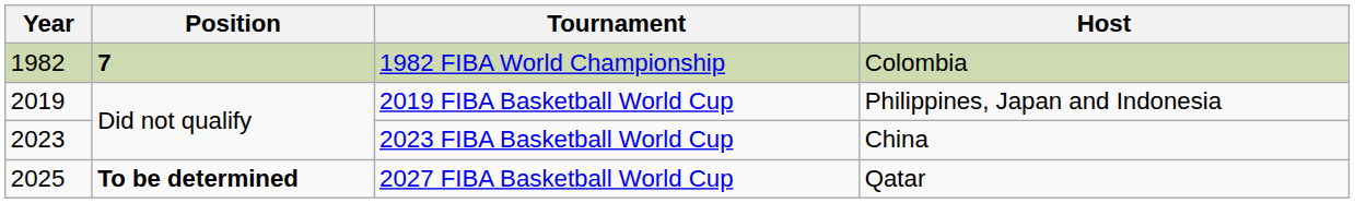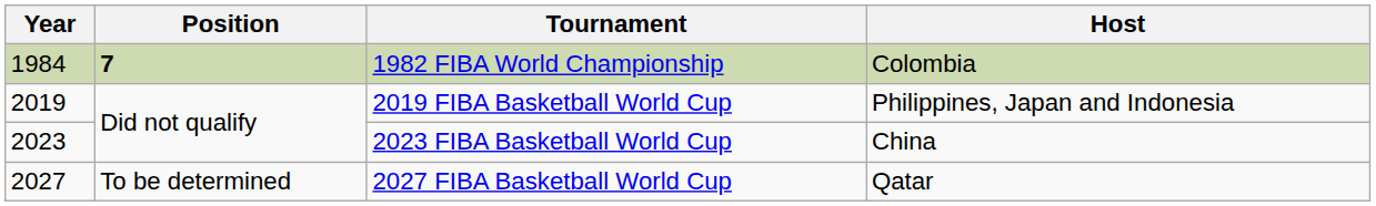 <table class="wikitable" width=70%>
 <tr>
 <th>Year</th>
 <th>Position</th>
 <th>Tournament</th>
 <th>Host</th>
 </tr>
 <tr valign="top" bgcolor="#CEDAB0">
-<td>1982</td>
+<td>1984</td>
 <td><strong>7</strong></td>
 <td><a href='#'>1982 FIBA World Championship</a></td>
 <td>Colombia</td>
 </tr>
 <tr bgcolor=>
 <td>2019</td>
 <td rowspan=2>Did not qualify</td>
 <td><a href='#'>2019 FIBA Basketball World Cup</a></td>
 <td>Philippines, Japan and Indonesia</td>
 </tr>
 <tr valign="top" bgcolor=>
 <td>2023</td>
 <td><a href='#'>2023 FIBA Basketball World Cup</a></td>
 <td>China</td>
 </tr>
 <tr bgcolor=>
-<td>2025</td>
-<td><strong>To be determined</strong></td>
+<td>2027</td>
+<td>To be determined</td>
 <td><a href='#'>2027 FIBA Basketball World Cup</a></td>
 <td>Qatar</td>
 </tr>
 </table>
